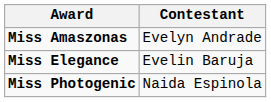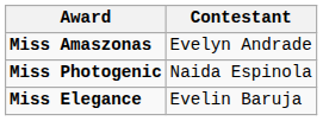 <table class="wikitable sortable" style="font-size: 95%;">
 <tr>
 <th>Award</th>
 <th>Contestant</th>
 </tr>
 <tr>
 <td><strong>Miss Amaszonas</strong></td>
 <td>Evelyn Andrade</td>
 </tr>
 <tr>
+<td><strong>Miss Photogenic</strong></td>
+<td>Naida Espinola</td>
+</tr>
+<tr>
 <td><strong>Miss Elegance</strong></td>
 <td>Evelin Baruja</td>
 </tr>
-<tr>
-<td><strong>Miss Photogenic</strong></td>
-<td>Naida Espinola</td>
-</tr>
 </table>
